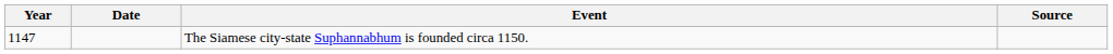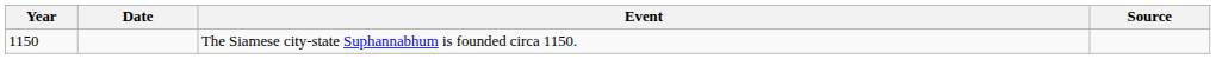 <table class="wikitable" width="100%">
 <tr>
 <th style="width:6%">Year</th>
 <th style="width:10%">Date</th>
 <th>Event</th>
 <th>Source</th>
 </tr>
 <tr>
-<td>1147</td>
+<td>1150</td>
 <td></td>
 <td>The Siamese city-state <a href='#'>Suphannabhum</a> is founded circa 1150.</td>
 <td></td>
 </tr>
 </table>
